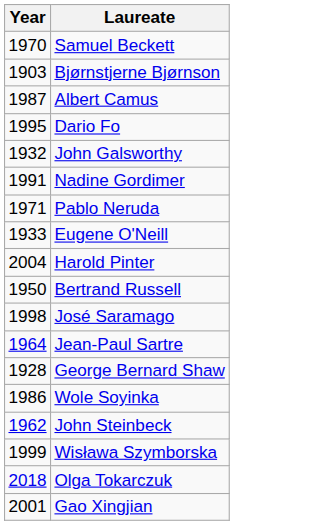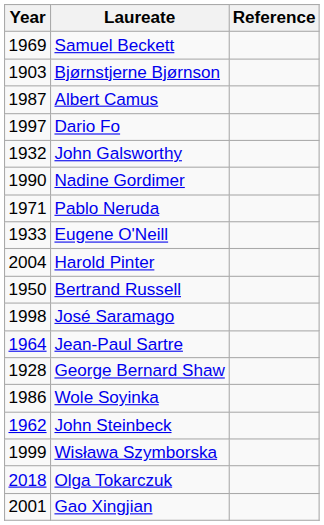 <table class="wikitable sortable">
 <tr>
 <th>Year</th>
 <th>Laureate</th>
+<th>Reference</th>
 </tr>
 <tr>
-<td>1970</td>
+<td>1969</td>
 <td><a href='#'>Samuel Beckett</a></td>
+<td></td>
 </tr>
 <tr>
 <td>1903</td>
 <td><a href='#'>Bjørnstjerne Bjørnson</a></td>
+<td></td>
 </tr>
 <tr>
 <td>1987</td>
 <td><a href='#'>Albert Camus</a></td>
+<td></td>
 </tr>
 <tr>
-<td>1995</td>
+<td>1997</td>
 <td><a href='#'>Dario Fo</a></td>
+<td></td>
 </tr>
 <tr>
 <td>1932</td>
 <td><a href='#'>John Galsworthy</a></td>
+<td></td>
 </tr>
 <tr>
-<td>1991</td>
+<td>1990</td>
 <td><a href='#'>Nadine Gordimer</a></td>
+<td></td>
 </tr>
 <tr>
 <td>1971</td>
 <td><a href='#'>Pablo Neruda</a></td>
+<td></td>
 </tr>
 <tr>
 <td>1933</td>
 <td><a href='#'>Eugene O'Neill</a></td>
+<td></td>
 </tr>
 <tr>
 <td>2004</td>
 <td><a href='#'>Harold Pinter</a></td>
+<td></td>
 </tr>
 <tr>
 <td>1950</td>
 <td><a href='#'>Bertrand Russell</a></td>
+<td></td>
 </tr>
 <tr>
 <td>1998</td>
 <td><a href='#'>José Saramago</a></td>
+<td></td>
 </tr>
 <tr>
 <td><a href='#'>1964</a></td>
 <td><a href='#'>Jean-Paul Sartre</a></td>
+<td></td>
 </tr>
 <tr>
 <td>1928</td>
 <td><a href='#'>George Bernard Shaw</a></td>
+<td></td>
 </tr>
 <tr>
 <td>1986</td>
 <td><a href='#'>Wole Soyinka</a></td>
+<td></td>
 </tr>
 <tr>
 <td><a href='#'>1962</a></td>
 <td><a href='#'>John Steinbeck</a></td>
+<td></td>
 </tr>
 <tr>
 <td>1999</td>
 <td><a href='#'>Wisława Szymborska</a></td>
+<td></td>
 </tr>
 <tr>
 <td><a href='#'>2018</a></td>
 <td><a href='#'>Olga Tokarczuk</a></td>
+<td></td>
 </tr>
 <tr>
 <td>2001</td>
 <td><a href='#'>Gao Xingjian</a></td>
+<td></td>
 </tr>
 </table>
